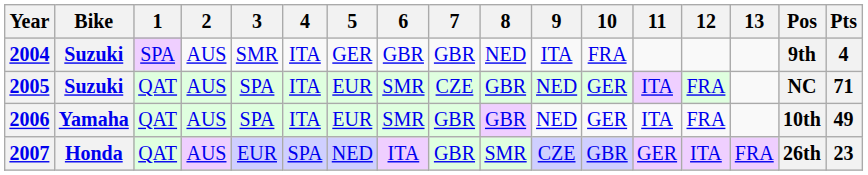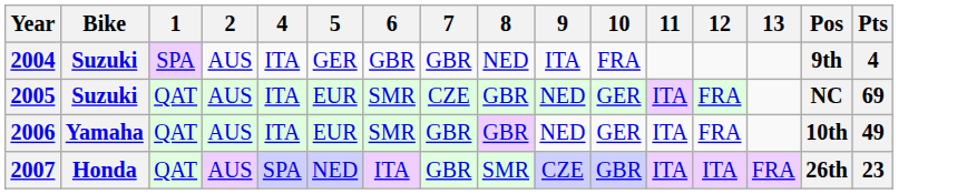 <table class="wikitable" style="text-align:center; font-size:90%">
 <tr>
 <th>Year</th>
 <th>Bike</th>
 <th>1</th>
 <th>2</th>
-<th>3</th>
 <th>4</th>
 <th>5</th>
 <th>6</th>
 <th>7</th>
 <th>8</th>
 <th>9</th>
 <th>10</th>
 <th>11</th>
 <th>12</th>
 <th>13</th>
 <th>Pos</th>
 <th>Pts</th>
 </tr>
 <tr>
 <th><a href='#'>2004</a></th>
 <th><a href='#'>Suzuki</a></th>
 <td style="background:#EFCFFF;"><a href='#'>SPA</a><br></td>
 <td><a href='#'>AUS</a></td>
-<td><a href='#'>SMR</a></td>
 <td><a href='#'>ITA</a></td>
 <td><a href='#'>GER</a></td>
 <td><a href='#'>GBR</a></td>
 <td><a href='#'>GBR</a></td>
 <td><a href='#'>NED</a></td>
 <td><a href='#'>ITA</a></td>
 <td><a href='#'>FRA</a></td>
 <td></td>
 <td></td>
 <td></td>
 <th>9th</th>
 <th>4</th>
 </tr>
 <tr>
 <th><a href='#'>2005</a></th>
 <th><a href='#'>Suzuki</a></th>
 <td style="background:#DFFFDF;"><a href='#'>QAT</a><br></td>
 <td style="background:#DFFFDF;"><a href='#'>AUS</a><br></td>
-<td style="background:#DFFFDF;"><a href='#'>SPA</a><br></td>
 <td style="background:#DFFFDF;"><a href='#'>ITA</a><br></td>
 <td style="background:#DFFFDF;"><a href='#'>EUR</a><br></td>
 <td style="background:#DFFFDF;"><a href='#'>SMR</a><br></td>
 <td style="background:#DFFFDF;"><a href='#'>CZE</a><br></td>
 <td style="background:#DFFFDF;"><a href='#'>GBR</a><br></td>
 <td style="background:#DFFFDF;"><a href='#'>NED</a><br></td>
 <td style="background:#DFFFDF;"><a href='#'>GER</a><br></td>
 <td style="background:#EFCFFF;"><a href='#'>ITA</a><br></td>
 <td style="background:#DFFFDF;"><a href='#'>FRA</a><br></td>
 <td></td>
 <th>NC</th>
-<th>71</th>
+<th>69</th>
 </tr>
 <tr>
 <th><a href='#'>2006</a></th>
 <th><a href='#'>Yamaha</a></th>
 <td style="background:#DFFFDF;"><a href='#'>QAT</a><br></td>
 <td style="background:#DFFFDF;"><a href='#'>AUS</a><br></td>
-<td style="background:#DFFFDF;"><a href='#'>SPA</a><br></td>
 <td style="background:#DFFFDF;"><a href='#'>ITA</a><br></td>
 <td style="background:#DFFFDF;"><a href='#'>EUR</a><br></td>
 <td style="background:#DFFFDF;"><a href='#'>SMR</a><br></td>
 <td style="background:#DFFFDF;"><a href='#'>GBR</a><br></td>
 <td style="background:#EFCFFF;"><a href='#'>GBR</a><br></td>
 <td><a href='#'>NED</a></td>
 <td><a href='#'>GER</a></td>
 <td><a href='#'>ITA</a></td>
 <td><a href='#'>FRA</a></td>
 <td></td>
 <th>10th</th>
 <th>49</th>
 </tr>
 <tr>
 <th><a href='#'>2007</a></th>
 <th><a href='#'>Honda</a></th>
 <td style="background:#DFFFDF;"><a href='#'>QAT</a><br></td>
 <td style="background:#EFCFFF;"><a href='#'>AUS</a><br></td>
-<td style="background:#CFCFFF;"><a href='#'>EUR</a><br></td>
 <td style="background:#CFCFFF;"><a href='#'>SPA</a><br></td>
 <td style="background:#CFCFFF;"><a href='#'>NED</a><br></td>
 <td style="background:#EFCFFF;"><a href='#'>ITA</a><br></td>
 <td style="background:#DFFFDF;"><a href='#'>GBR</a><br></td>
 <td style="background:#DFFFDF;"><a href='#'>SMR</a><br></td>
 <td style="background:#CFCFFF;"><a href='#'>CZE</a><br></td>
 <td style="background:#CFCFFF;"><a href='#'>GBR</a><br></td>
-<td style="background:#EFCFFF;"><a href='#'>GER</a><br></td>
+<td style="background:#EFCFFF;"><a href='#'>ITA</a><br></td>
 <td style="background:#EFCFFF;"><a href='#'>ITA</a><br></td>
 <td style="background:#EFCFFF;"><a href='#'>FRA</a><br></td>
 <th>26th</th>
 <th>23</th>
 </tr>
 </table>
